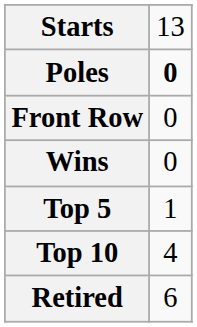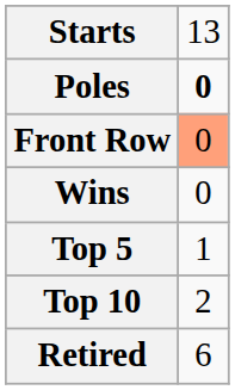 <table class="wikitable" style="text-align:center">
 <tr>
 <th>Starts</th>
 <td>13</td>
 </tr>
 <tr>
 <th>Poles</th>
 <td><strong>0</strong></td>
 </tr>
 <tr>
 <th>Front Row</th>
-<td>0</td>
+<td style="background: lightsalmon;">0</td>
 </tr>
 <tr>
 <th>Wins</th>
 <td>0</td>
 </tr>
 <tr>
 <th>Top 5</th>
 <td>1</td>
 </tr>
 <tr>
 <th>Top 10</th>
-<td>4</td>
+<td>2</td>
 </tr>
 <tr>
 <th>Retired</th>
 <td>6</td>
 </tr>
 </table>
